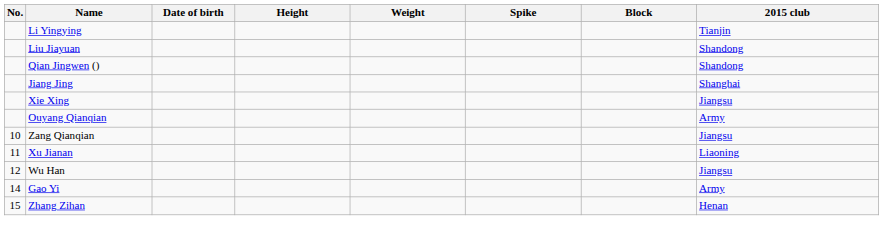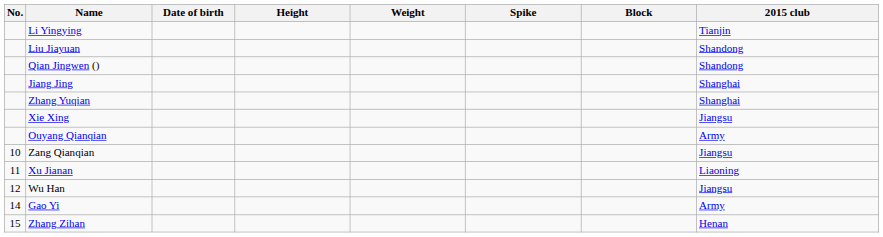 <table class="wikitable sortable" style="text-align:center;">
 <tr>
 <th>No.</th>
 <th style="width:11em">Name</th>
 <th style="width:7em">Date of birth</th>
 <th style="width:10em">Height</th>
 <th style="width:10em">Weight</th>
 <th style="width:10em">Spike</th>
 <th style="width:10em">Block</th>
 <th style="width:16em">2015 club</th>
 </tr>
 <tr>
 <td></td>
 <td align=left><a href='#'>Li Yingying</a></td>
 <td align=right></td>
 <td></td>
 <td></td>
 <td></td>
 <td></td>
 <td align=left> <a href='#'>Tianjin</a></td>
 </tr>
 <tr>
 <td></td>
 <td align=left><a href='#'>Liu Jiayuan</a></td>
 <td align=right></td>
 <td></td>
 <td></td>
 <td></td>
 <td></td>
 <td align=left> <a href='#'>Shandong</a></td>
 </tr>
 <tr>
 <td></td>
 <td align=left><a href='#'>Qian Jingwen</a> ()</td>
 <td align=right></td>
 <td></td>
 <td></td>
 <td></td>
 <td></td>
 <td align=left> <a href='#'>Shandong</a></td>
 </tr>
 <tr>
 <td></td>
 <td align=left><a href='#'>Jiang Jing</a></td>
+<td align=right></td>
+<td></td>
+<td></td>
+<td></td>
+<td></td>
+<td align=left> <a href='#'>Shanghai</a></td>
+</tr>
+<tr>
+<td></td>
+<td align=left><a href='#'>Zhang Yuqian</a></td>
 <td align=right></td>
 <td></td>
 <td></td>
 <td></td>
 <td></td>
 <td align=left> <a href='#'>Shanghai</a></td>
 </tr>
 <tr>
 <td></td>
 <td align=left><a href='#'>Xie Xing</a></td>
 <td align=right></td>
 <td></td>
 <td></td>
 <td></td>
 <td></td>
 <td align=left> <a href='#'>Jiangsu</a></td>
 </tr>
 <tr>
 <td></td>
 <td align=left><a href='#'>Ouyang Qianqian</a></td>
 <td align=right></td>
 <td></td>
 <td></td>
 <td></td>
 <td></td>
 <td align=left> <a href='#'>Army</a></td>
 </tr>
 <tr>
 <td>10</td>
 <td align=left>Zang Qianqian</td>
 <td align=right></td>
 <td></td>
 <td></td>
 <td></td>
 <td></td>
 <td align=left> <a href='#'>Jiangsu</a></td>
 </tr>
 <tr>
 <td>11</td>
 <td align=left><a href='#'>Xu Jianan</a></td>
 <td align=right></td>
 <td></td>
 <td></td>
 <td></td>
 <td></td>
 <td align=left> <a href='#'>Liaoning</a></td>
 </tr>
 <tr>
 <td>12</td>
 <td align=left>Wu Han</td>
 <td align=right></td>
 <td></td>
 <td></td>
 <td></td>
 <td></td>
 <td align=left> <a href='#'>Jiangsu</a></td>
 </tr>
 <tr>
 <td>14</td>
 <td align=left><a href='#'>Gao Yi</a></td>
 <td align=right></td>
 <td></td>
 <td></td>
 <td></td>
 <td></td>
 <td align=left> <a href='#'>Army</a></td>
 </tr>
 <tr>
 <td>15</td>
 <td align=left><a href='#'>Zhang Zihan</a></td>
 <td align=right></td>
 <td></td>
 <td></td>
 <td></td>
 <td></td>
 <td align=left> <a href='#'>Henan</a></td>
 </tr>
 </table>
